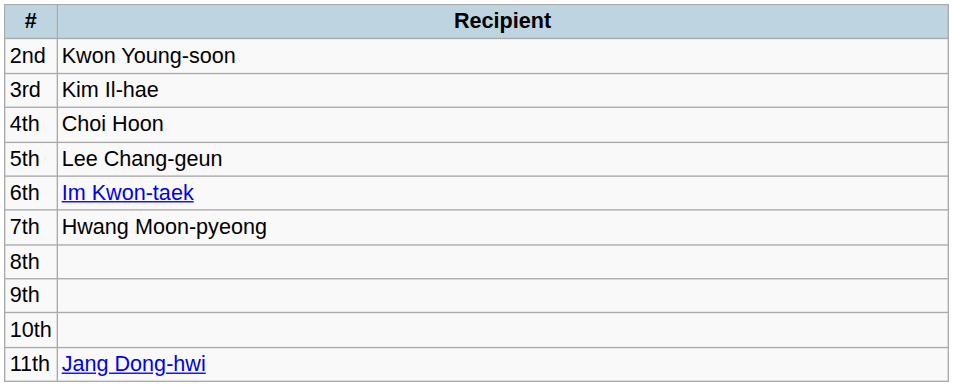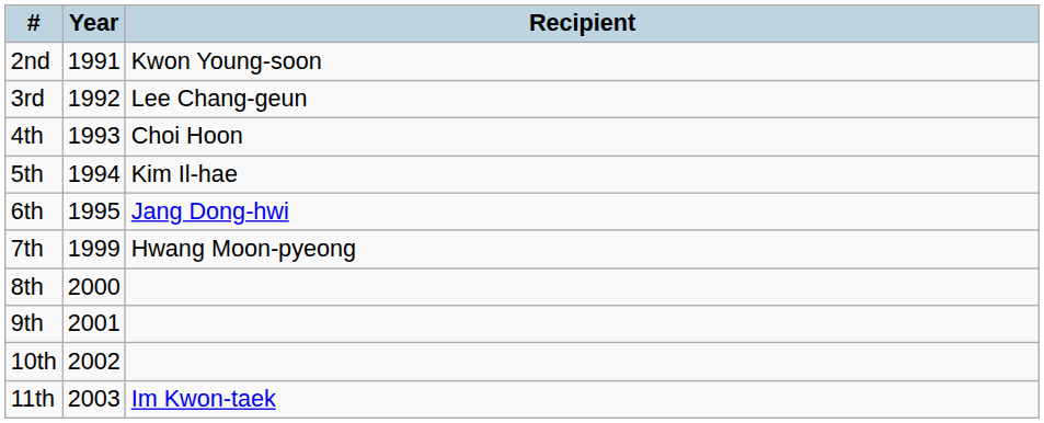 <table class="wikitable" style="width:700px">
 <tr>
 <th style="background:#BED5E1; width:10px">#</th>
+<th style="background:#BED5E1; width:10px">Year</th>
 <th style="background:#BED5E1;">Recipient</th>
 </tr>
 <tr>
 <td>2nd</td>
+<td>1991</td>
 <td>Kwon Young-soon</td>
 </tr>
 <tr>
 <td>3rd</td>
-<td>Kim Il-hae</td>
+<td>1992</td>
+<td>Lee Chang-geun</td>
 </tr>
 <tr>
 <td>4th</td>
+<td>1993</td>
 <td>Choi Hoon</td>
 </tr>
 <tr>
 <td>5th</td>
-<td>Lee Chang-geun</td>
+<td>1994</td>
+<td>Kim Il-hae</td>
 </tr>
 <tr>
 <td>6th</td>
-<td><a href='#'>Im Kwon-taek</a></td>
+<td>1995</td>
+<td><a href='#'>Jang Dong-hwi</a></td>
 </tr>
 <tr>
 <td>7th</td>
+<td>1999</td>
 <td>Hwang Moon-pyeong</td>
 </tr>
 <tr>
 <td>8th</td>
+<td>2000</td>
 <td></td>
 </tr>
 <tr>
 <td>9th</td>
+<td>2001</td>
 <td></td>
 </tr>
 <tr>
 <td>10th</td>
+<td>2002</td>
 <td></td>
 </tr>
 <tr>
 <td>11th</td>
-<td><a href='#'>Jang Dong-hwi</a></td>
+<td>2003</td>
+<td><a href='#'>Im Kwon-taek</a></td>
 </tr>
 </table>
